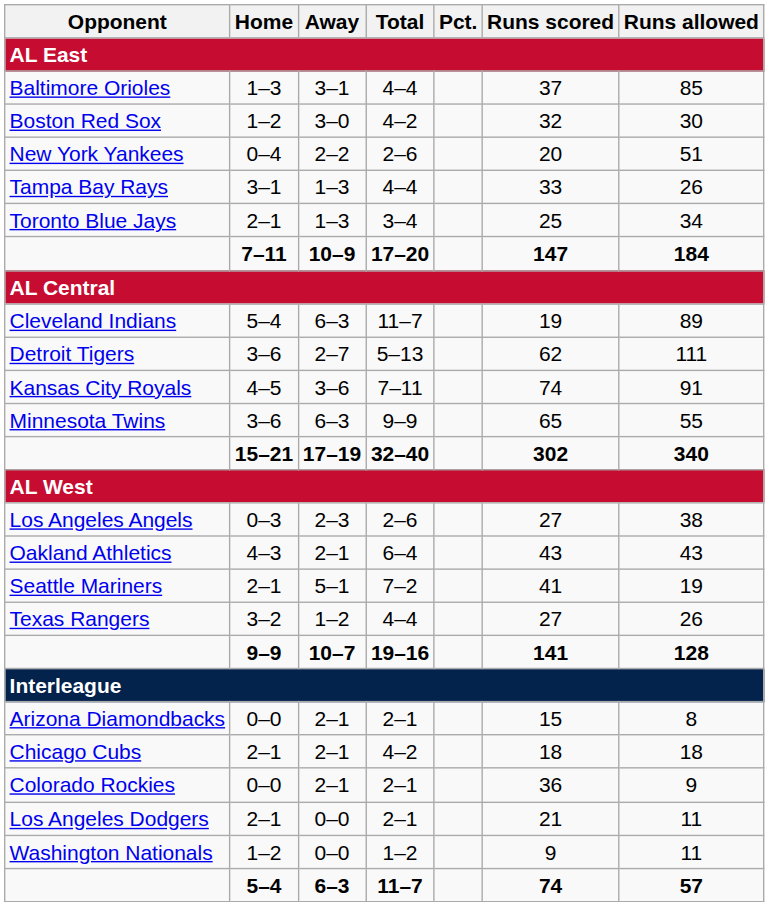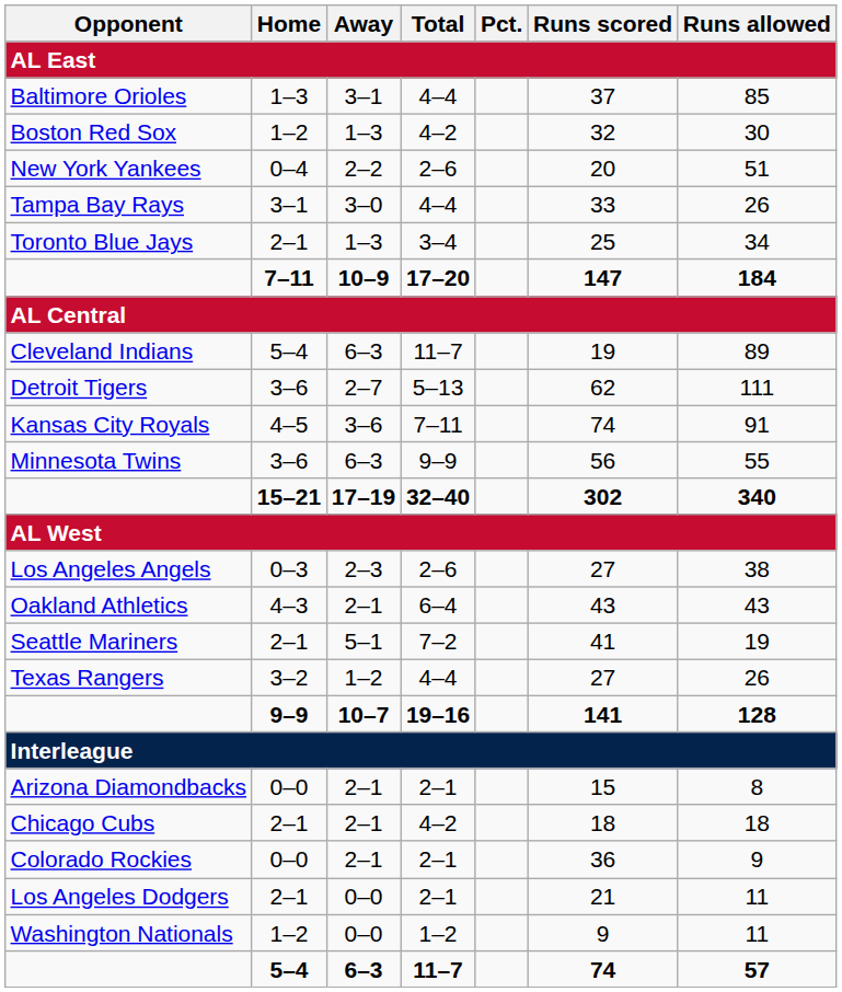 <table class="wikitable" style="font-size: 95%; text-align: center">
 <tr>
 <th>Opponent</th>
 <th>Home</th>
 <th>Away</th>
 <th>Total</th>
 <th>Pct.</th>
 <th>Runs scored</th>
 <th>Runs allowed</th>
 </tr>
 <tr>
 <td colspan="7" style="text-align:left; background:#c60c30;color:#fff"><strong>AL East</strong></td>
 </tr>
 <tr>
 <td style="text-align:left"><a href='#'>Baltimore Orioles</a></td>
 <td>1–3</td>
 <td>3–1</td>
 <td>4–4</td>
 <td></td>
 <td>37</td>
 <td>85</td>
 </tr>
 <tr>
 <td style="text-align:left"><a href='#'>Boston Red Sox</a></td>
 <td>1–2</td>
-<td>3–0</td>
+<td>1–3</td>
 <td>4–2</td>
 <td></td>
 <td>32</td>
 <td>30</td>
 </tr>
 <tr>
 <td style="text-align:left"><a href='#'>New York Yankees</a></td>
 <td>0–4</td>
 <td>2–2</td>
 <td>2–6</td>
 <td></td>
 <td>20</td>
 <td>51</td>
 </tr>
 <tr>
 <td style="text-align:left"><a href='#'>Tampa Bay Rays</a></td>
 <td>3–1</td>
-<td>1–3</td>
+<td>3–0</td>
 <td>4–4</td>
 <td></td>
 <td>33</td>
 <td>26</td>
 </tr>
 <tr>
 <td style="text-align:left"><a href='#'>Toronto Blue Jays</a></td>
 <td>2–1</td>
 <td>1–3</td>
 <td>3–4</td>
 <td></td>
 <td>25</td>
 <td>34</td>
 </tr>
 <tr style="font-weight:bold">
 <td></td>
 <td>7–11</td>
 <td>10–9</td>
 <td>17–20</td>
 <td></td>
 <td>147</td>
 <td>184</td>
 </tr>
 <tr>
 <td colspan="7" style="text-align:left; background:#c60c30;color:#fff"><strong>AL Central</strong></td>
 </tr>
 <tr>
 <td style="text-align:left"><a href='#'>Cleveland Indians</a></td>
 <td>5–4</td>
 <td>6–3</td>
 <td>11–7</td>
 <td></td>
 <td>19</td>
 <td>89</td>
 </tr>
 <tr>
 <td style="text-align:left"><a href='#'>Detroit Tigers</a></td>
 <td>3–6</td>
 <td>2–7</td>
 <td>5–13</td>
 <td></td>
 <td>62</td>
 <td>111</td>
 </tr>
 <tr>
 <td style="text-align:left"><a href='#'>Kansas City Royals</a></td>
 <td>4–5</td>
 <td>3–6</td>
 <td>7–11</td>
 <td></td>
 <td>74</td>
 <td>91</td>
 </tr>
 <tr>
 <td style="text-align:left"><a href='#'>Minnesota Twins</a></td>
 <td>3–6</td>
 <td>6–3</td>
 <td>9–9</td>
 <td></td>
-<td>65</td>
+<td>56</td>
 <td>55</td>
 </tr>
 <tr style="font-weight:bold">
 <td></td>
 <td>15–21</td>
 <td>17–19</td>
 <td>32–40</td>
 <td></td>
 <td>302</td>
 <td>340</td>
 </tr>
 <tr>
 <td colspan="7" style="text-align:left; background:#c60c30;color:#fff"><strong>AL West</strong></td>
 </tr>
 <tr>
 <td style="text-align:left"><a href='#'>Los Angeles Angels</a></td>
 <td>0–3</td>
 <td>2–3</td>
 <td>2–6</td>
 <td></td>
 <td>27</td>
 <td>38</td>
 </tr>
 <tr>
 <td style="text-align:left"><a href='#'>Oakland Athletics</a></td>
 <td>4–3</td>
 <td>2–1</td>
 <td>6–4</td>
 <td></td>
 <td>43</td>
 <td>43</td>
 </tr>
 <tr>
 <td style="text-align:left"><a href='#'>Seattle Mariners</a></td>
 <td>2–1</td>
 <td>5–1</td>
 <td>7–2</td>
 <td></td>
 <td>41</td>
 <td>19</td>
 </tr>
 <tr>
 <td style="text-align:left"><a href='#'>Texas Rangers</a></td>
 <td>3–2</td>
 <td>1–2</td>
 <td>4–4</td>
 <td></td>
 <td>27</td>
 <td>26</td>
 </tr>
 <tr style="font-weight:bold">
 <td></td>
 <td>9–9</td>
 <td>10–7</td>
 <td>19–16</td>
 <td></td>
 <td>141</td>
 <td>128</td>
 </tr>
 <tr>
 <td colspan="7" style="text-align:left; background:#03224c;color:#fff"><strong>Interleague</strong></td>
 </tr>
 <tr>
 <td style="text-align:left"><a href='#'>Arizona Diamondbacks</a></td>
 <td>0–0</td>
 <td>2–1</td>
 <td>2–1</td>
 <td></td>
 <td>15</td>
 <td>8</td>
 </tr>
 <tr>
 <td style="text-align:left"><a href='#'>Chicago Cubs</a></td>
 <td>2–1</td>
 <td>2–1</td>
 <td>4–2</td>
 <td></td>
 <td>18</td>
 <td>18</td>
 </tr>
 <tr>
 <td style="text-align:left"><a href='#'>Colorado Rockies</a></td>
 <td>0–0</td>
 <td>2–1</td>
 <td>2–1</td>
 <td></td>
 <td>36</td>
 <td>9</td>
 </tr>
 <tr>
 <td style="text-align:left"><a href='#'>Los Angeles Dodgers</a></td>
 <td>2–1</td>
 <td>0–0</td>
 <td>2–1</td>
 <td></td>
 <td>21</td>
 <td>11</td>
 </tr>
 <tr>
 <td style="text-align:left"><a href='#'>Washington Nationals</a></td>
 <td>1–2</td>
 <td>0–0</td>
 <td>1–2</td>
 <td></td>
 <td>9</td>
 <td>11</td>
 </tr>
 <tr style="font-weight:bold">
 <td></td>
 <td>5–4</td>
 <td>6–3</td>
 <td>11–7</td>
 <td></td>
 <td>74</td>
 <td>57</td>
 </tr>
 </table>
